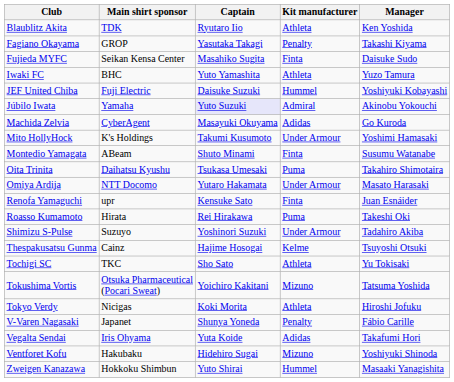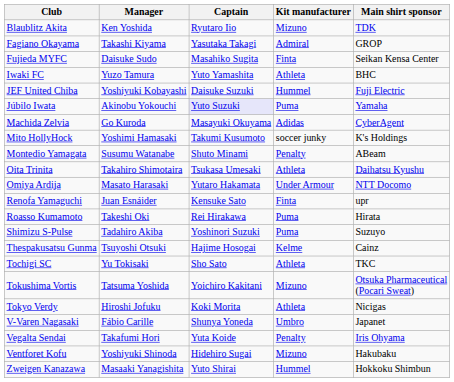 <table class="wikitable sortable">
 <tr>
 <th>Club</th>
-<th>Main shirt sponsor</th>
+<th>Manager</th>
 <th>Captain</th>
 <th>Kit manufacturer</th>
-<th>Manager</th>
+<th>Main shirt sponsor</th>
 </tr>
 <tr>
 <td><a href='#'>Blaublitz Akita</a></td>
+<td> <a href='#'>Ken Yoshida</a></td>
+<td> <a href='#'>Ryutaro Iio</a></td>
+<td> <a href='#'>Mizuno</a></td>
 <td><a href='#'>TDK</a></td>
-<td> <a href='#'>Ryutaro Iio</a></td>
-<td> <a href='#'>Athleta</a></td>
-<td> <a href='#'>Ken Yoshida</a></td>
 </tr>
 <tr>
 <td><a href='#'>Fagiano Okayama</a></td>
+<td> <a href='#'>Takashi Kiyama</a></td>
+<td> <a href='#'>Yasutaka Takagi</a></td>
+<td> <a href='#'>Admiral</a></td>
 <td>GROP</td>
-<td> <a href='#'>Yasutaka Takagi</a></td>
-<td> <a href='#'>Penalty</a></td>
-<td> <a href='#'>Takashi Kiyama</a></td>
 </tr>
 <tr>
 <td><a href='#'>Fujieda MYFC</a></td>
-<td>Seikan Kensa Center</td>
+<td> <a href='#'>Daisuke Sudo</a></td>
 <td> <a href='#'>Masahiko Sugita</a></td>
 <td> <a href='#'>Finta</a></td>
-<td> <a href='#'>Daisuke Sudo</a></td>
+<td>Seikan Kensa Center</td>
 </tr>
 <tr>
 <td><a href='#'>Iwaki FC</a></td>
-<td>BHC</td>
+<td> <a href='#'>Yuzo Tamura</a></td>
 <td> <a href='#'>Yuto Yamashita</a></td>
 <td> <a href='#'>Athleta</a></td>
-<td> <a href='#'>Yuzo Tamura</a></td>
+<td>BHC</td>
 </tr>
 <tr>
 <td><a href='#'>JEF United Chiba</a></td>
-<td><a href='#'>Fuji Electric</a></td>
+<td> <a href='#'>Yoshiyuki Kobayashi</a></td>
 <td> <a href='#'>Daisuke Suzuki</a></td>
 <td> <a href='#'>Hummel</a></td>
-<td> <a href='#'>Yoshiyuki Kobayashi</a></td>
+<td><a href='#'>Fuji Electric</a></td>
 </tr>
 <tr>
 <td><a href='#'>Júbilo Iwata</a></td>
+<td> <a href='#'>Akinobu Yokouchi</a></td>
+<td style="background: lavender;"> <a href='#'>Yuto Suzuki</a></td>
+<td> <a href='#'>Puma</a></td>
 <td><a href='#'>Yamaha</a></td>
-<td style="background: lavender;"> <a href='#'>Yuto Suzuki</a></td>
-<td> <a href='#'>Admiral</a></td>
-<td> <a href='#'>Akinobu Yokouchi</a></td>
 </tr>
 <tr>
 <td><a href='#'>Machida Zelvia</a></td>
-<td><a href='#'>CyberAgent</a></td>
+<td> <a href='#'>Go Kuroda</a></td>
 <td> <a href='#'>Masayuki Okuyama</a></td>
 <td> <a href='#'>Adidas</a></td>
-<td> <a href='#'>Go Kuroda</a></td>
+<td><a href='#'>CyberAgent</a></td>
 </tr>
 <tr>
 <td><a href='#'>Mito HollyHock</a></td>
+<td> <a href='#'>Yoshimi Hamasaki</a></td>
+<td> <a href='#'>Takumi Kusumoto</a></td>
+<td> soccer junky</td>
 <td>K's Holdings</td>
-<td> <a href='#'>Takumi Kusumoto</a></td>
-<td> <a href='#'>Under Armour</a></td>
-<td> <a href='#'>Yoshimi Hamasaki</a></td>
 </tr>
 <tr>
 <td><a href='#'>Montedio Yamagata</a></td>
+<td> <a href='#'>Susumu Watanabe</a></td>
+<td> <a href='#'>Shuto Minami</a></td>
+<td> <a href='#'>Penalty</a></td>
 <td>ABeam</td>
-<td> <a href='#'>Shuto Minami</a></td>
-<td> <a href='#'>Finta</a></td>
-<td> <a href='#'>Susumu Watanabe</a></td>
 </tr>
 <tr>
 <td><a href='#'>Oita Trinita</a></td>
+<td> <a href='#'>Takahiro Shimotaira</a></td>
+<td> <a href='#'>Tsukasa Umesaki</a></td>
+<td> <a href='#'>Athleta</a></td>
 <td><a href='#'>Daihatsu Kyushu</a></td>
-<td> <a href='#'>Tsukasa Umesaki</a></td>
-<td> <a href='#'>Puma</a></td>
-<td> <a href='#'>Takahiro Shimotaira</a></td>
 </tr>
 <tr>
 <td><a href='#'>Omiya Ardija</a></td>
-<td><a href='#'>NTT Docomo</a></td>
+<td> <a href='#'>Masato Harasaki</a></td>
 <td> <a href='#'>Yutaro Hakamata</a></td>
 <td> <a href='#'>Under Armour</a></td>
-<td> <a href='#'>Masato Harasaki</a></td>
+<td><a href='#'>NTT Docomo</a></td>
 </tr>
 <tr>
 <td><a href='#'>Renofa Yamaguchi</a></td>
-<td>upr</td>
+<td> <a href='#'>Juan Esnáider</a></td>
 <td> <a href='#'>Kensuke Sato</a></td>
 <td> <a href='#'>Finta</a></td>
-<td> <a href='#'>Juan Esnáider</a></td>
+<td>upr</td>
 </tr>
 <tr>
 <td><a href='#'>Roasso Kumamoto</a></td>
-<td>Hirata</td>
+<td> <a href='#'>Takeshi Oki</a></td>
 <td> <a href='#'>Rei Hirakawa</a></td>
 <td> <a href='#'>Puma</a></td>
-<td> <a href='#'>Takeshi Oki</a></td>
+<td>Hirata</td>
 </tr>
 <tr>
 <td><a href='#'>Shimizu S-Pulse</a></td>
+<td> <a href='#'>Tadahiro Akiba</a></td>
+<td> <a href='#'>Yoshinori Suzuki</a></td>
+<td> <a href='#'>Puma</a></td>
 <td>Suzuyo</td>
-<td> <a href='#'>Yoshinori Suzuki</a></td>
-<td> <a href='#'>Under Armour</a></td>
-<td> <a href='#'>Tadahiro Akiba</a></td>
 </tr>
 <tr>
 <td><a href='#'>Thespakusatsu Gunma</a></td>
-<td>Cainz</td>
+<td> <a href='#'>Tsuyoshi Otsuki</a></td>
 <td> <a href='#'>Hajime Hosogai</a></td>
 <td> <a href='#'>Kelme</a></td>
-<td> <a href='#'>Tsuyoshi Otsuki</a></td>
+<td>Cainz</td>
 </tr>
 <tr>
 <td><a href='#'>Tochigi SC</a></td>
-<td>TKC</td>
+<td> <a href='#'>Yu Tokisaki</a></td>
 <td> <a href='#'>Sho Sato</a></td>
 <td> <a href='#'>Athleta</a></td>
-<td> <a href='#'>Yu Tokisaki</a></td>
+<td>TKC</td>
 </tr>
 <tr>
 <td><a href='#'>Tokushima Vortis</a></td>
-<td><a href='#'>Otsuka Pharmaceutical</a><br>(<a href='#'>Pocari Sweat</a>)</td>
+<td> <a href='#'>Tatsuma Yoshida</a></td>
 <td> <a href='#'>Yoichiro Kakitani</a></td>
 <td> <a href='#'>Mizuno</a></td>
-<td> <a href='#'>Tatsuma Yoshida</a></td>
+<td><a href='#'>Otsuka Pharmaceutical</a><br>(<a href='#'>Pocari Sweat</a>)</td>
 </tr>
 <tr>
 <td><a href='#'>Tokyo Verdy</a></td>
-<td>Nicigas</td>
+<td> <a href='#'>Hiroshi Jofuku</a></td>
 <td> <a href='#'>Koki Morita</a></td>
 <td> <a href='#'>Athleta</a></td>
-<td> <a href='#'>Hiroshi Jofuku</a></td>
+<td>Nicigas</td>
 </tr>
 <tr>
 <td><a href='#'>V-Varen Nagasaki</a></td>
+<td> <a href='#'>Fábio Carille</a></td>
+<td> <a href='#'>Shunya Yoneda</a></td>
+<td> <a href='#'>Umbro</a></td>
 <td>Japanet</td>
-<td> <a href='#'>Shunya Yoneda</a></td>
-<td> <a href='#'>Penalty</a></td>
-<td> <a href='#'>Fábio Carille</a></td>
 </tr>
 <tr>
 <td><a href='#'>Vegalta Sendai</a></td>
+<td> <a href='#'>Takafumi Hori</a></td>
+<td> <a href='#'>Yuta Koide</a></td>
+<td> <a href='#'>Penalty</a></td>
 <td><a href='#'>Iris Ohyama</a></td>
-<td> <a href='#'>Yuta Koide</a></td>
-<td> <a href='#'>Adidas</a></td>
-<td> <a href='#'>Takafumi Hori</a></td>
 </tr>
 <tr>
 <td><a href='#'>Ventforet Kofu</a></td>
-<td>Hakubaku</td>
+<td> <a href='#'>Yoshiyuki Shinoda</a></td>
 <td> <a href='#'>Hidehiro Sugai</a></td>
 <td> <a href='#'>Mizuno</a></td>
-<td> <a href='#'>Yoshiyuki Shinoda</a></td>
+<td>Hakubaku</td>
 </tr>
 <tr>
 <td><a href='#'>Zweigen Kanazawa</a></td>
-<td>Hokkoku Shimbun</td>
+<td> <a href='#'>Masaaki Yanagishita</a></td>
 <td> <a href='#'>Yuto Shirai</a></td>
 <td> <a href='#'>Hummel</a></td>
-<td> <a href='#'>Masaaki Yanagishita</a></td>
+<td>Hokkoku Shimbun</td>
 </tr>
 </table>
